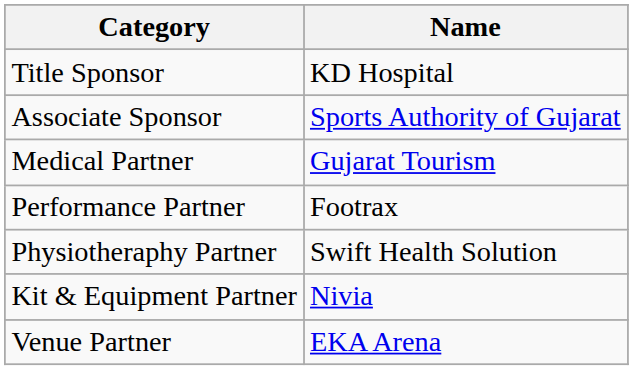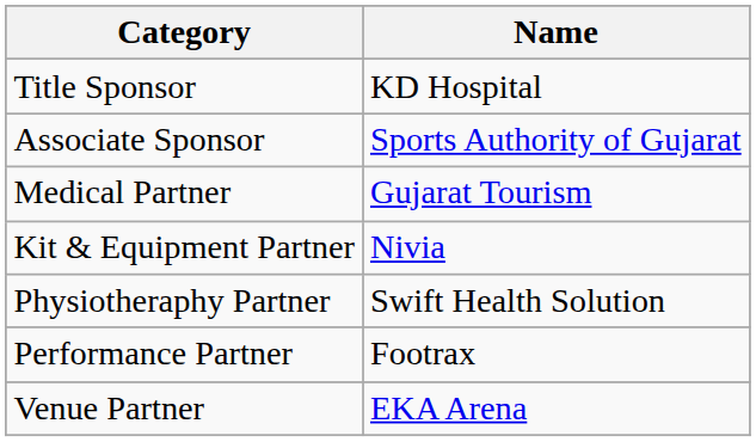 <table class="wikitable">
 <tr>
 <th>Category</th>
 <th>Name</th>
 </tr>
 <tr>
 <td>Title Sponsor</td>
 <td>KD Hospital</td>
 </tr>
 <tr>
 <td>Associate Sponsor</td>
 <td><a href='#'>Sports Authority of Gujarat</a></td>
 </tr>
 <tr>
 <td>Medical Partner</td>
 <td><a href='#'>Gujarat Tourism</a></td>
 </tr>
 <tr>
-<td>Performance Partner</td>
-<td>Footrax</td>
+<td>Kit & Equipment Partner</td>
+<td><a href='#'>Nivia</a></td>
 </tr>
 <tr>
 <td>Physiotheraphy Partner</td>
 <td>Swift Health Solution</td>
 </tr>
 <tr>
-<td>Kit & Equipment Partner</td>
-<td><a href='#'>Nivia</a></td>
+<td>Performance Partner</td>
+<td>Footrax</td>
 </tr>
 <tr>
 <td>Venue Partner</td>
 <td><a href='#'>EKA Arena</a></td>
 </tr>
 </table>
